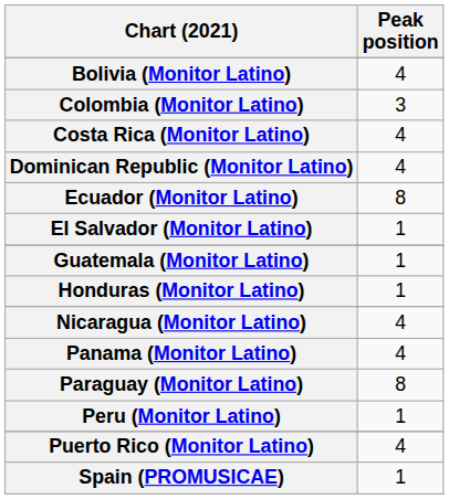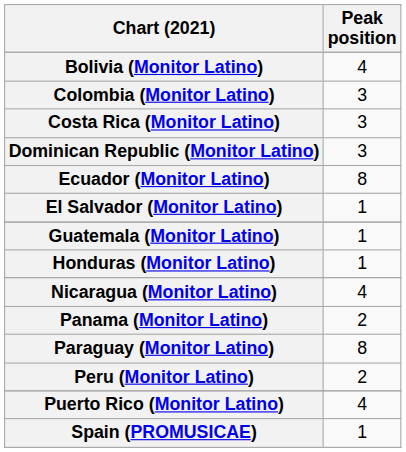 <table class="wikitable sortable plainrowheaders" style="text-align:center">
 <tr>
 <th scope="col">Chart (2021)</th>
 <th scope="col">Peak<br>position</th>
 </tr>
 <tr>
 </tr>
 <tr>
 <th scope="row">Bolivia (<a href='#'>Monitor Latino</a>)</th>
 <td>4</td>
 </tr>
 <tr>
 <th scope="row">Colombia (<a href='#'>Monitor Latino</a>)</th>
 <td>3</td>
 </tr>
 <tr>
 <th scope="row">Costa Rica (<a href='#'>Monitor Latino</a>)</th>
-<td>4</td>
+<td>3</td>
 </tr>
 <tr>
 <th scope="row">Dominican Republic (<a href='#'>Monitor Latino</a>)</th>
-<td>4</td>
+<td>3</td>
 </tr>
 <tr>
 <th scope="row">Ecuador (<a href='#'>Monitor Latino</a>)</th>
 <td>8</td>
 </tr>
 <tr>
 <th scope="row">El Salvador (<a href='#'>Monitor Latino</a>)</th>
 <td>1</td>
 </tr>
 <tr>
 </tr>
 <tr>
 <th scope="row">Guatemala (<a href='#'>Monitor Latino</a>)</th>
 <td>1</td>
 </tr>
 <tr>
 <th scope="row">Honduras (<a href='#'>Monitor Latino</a>)</th>
 <td>1</td>
 </tr>
 <tr>
 </tr>
 <tr>
 <th scope="row">Nicaragua (<a href='#'>Monitor Latino</a>)</th>
 <td>4</td>
 </tr>
 <tr>
 <th scope="row">Panama (<a href='#'>Monitor Latino</a>)</th>
-<td>4</td>
+<td>2</td>
 </tr>
 <tr>
 <th scope="row">Paraguay (<a href='#'>Monitor Latino</a>)</th>
 <td>8</td>
 </tr>
 <tr>
 <th scope="row">Peru (<a href='#'>Monitor Latino</a>)</th>
-<td>1</td>
+<td>2</td>
 </tr>
 <tr>
 </tr>
 <tr>
 <th scope="row">Puerto Rico (<a href='#'>Monitor Latino</a>)</th>
 <td>4</td>
 </tr>
 <tr>
 <th scope="row">Spain (<a href='#'>PROMUSICAE</a>)</th>
 <td>1</td>
 </tr>
 <tr>
 </tr>
 <tr>
 </tr>
 <tr>
 </tr>
 <tr>
 </tr>
 </table>
